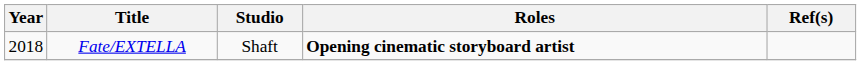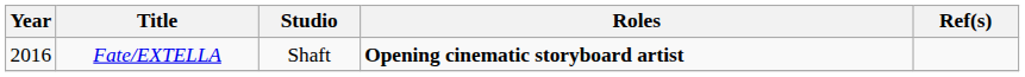 <table class="wikitable sortable" style="text-align:center; margin=auto; ">
 <tr>
 <th scope="col" width=5%>Year</th>
 <th scope="col" width=20%>Title</th>
 <th scope="col" width=10%>Studio</th>
 <th scope="col" class="unsortable">Roles</th>
 <th scope="col" class="unsortable">Ref(s)</th>
 </tr>
 <tr>
-<td>2018</td>
+<td>2016</td>
 <td><em><a href='#'>Fate/EXTELLA</a></em></td>
 <td>Shaft</td>
 <td align=left><strong>Opening cinematic storyboard artist</strong></td>
 <td></td>
 </tr>
 <tr>
 </tr>
 </table>
